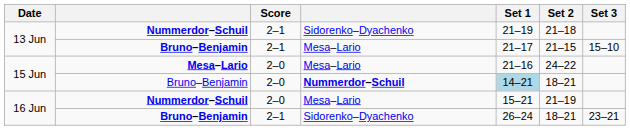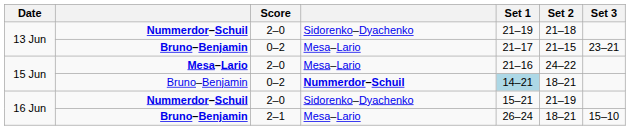 <table class="wikitable" style="text-align: center; font-size:90% ">
 <tr>
 <th width="60">Date</th>
 <th align="right" width="250"></th>
 <th width="60">Score</th>
 <th align="left" width="250"></th>
 <th width="50">Set 1</th>
 <th width="50">Set 2</th>
 <th width="50">Set 3</th>
 </tr>
 <tr>
 <td rowspan=2>13 Jun</td>
 <td align=right><strong><a href='#'>Nummerdor</a>–<a href='#'>Schuil</a> </strong></td>
-<td align=center>2–1</td>
+<td align=center>2–0</td>
 <td align=left> <a href='#'>Sidorenko</a>–<a href='#'>Dyachenko</a></td>
 <td>21–19</td>
 <td>21–18</td>
 <td></td>
 </tr>
 <tr>
 <td align=right><strong><a href='#'>Bruno</a>–<a href='#'>Benjamin</a> </strong></td>
-<td align=center>2–1</td>
+<td align=center>0–2</td>
 <td align=left> <a href='#'>Mesa</a>–<a href='#'>Lario</a></td>
 <td>21–17</td>
 <td>21–15</td>
-<td>15–10</td>
+<td>23–21</td>
 </tr>
 <tr>
 <td rowspan=2>15 Jun</td>
 <td align=right><strong><a href='#'>Mesa</a>–<a href='#'>Lario</a> </strong></td>
 <td align=center>2–0</td>
 <td align=left> <a href='#'>Mesa</a>–<a href='#'>Lario</a></td>
 <td>21–16</td>
 <td>24–22</td>
 <td></td>
 </tr>
 <tr>
 <td align=right><a href='#'>Bruno</a>–<a href='#'>Benjamin</a> </td>
-<td align=center>2–0</td>
+<td align=center>0–2</td>
 <td align=left> <strong><a href='#'>Nummerdor</a>–<a href='#'>Schuil</a></strong></td>
 <td style="background: lightblue;">14–21</td>
 <td>18–21</td>
 <td></td>
 </tr>
 <tr>
 <td rowspan=2>16 Jun</td>
 <td align=right><strong><a href='#'>Nummerdor</a>–<a href='#'>Schuil</a> </strong></td>
 <td align=center>2–0</td>
-<td align=left> <a href='#'>Mesa</a>–<a href='#'>Lario</a></td>
+<td align=left> <a href='#'>Sidorenko</a>–<a href='#'>Dyachenko</a></td>
 <td>15–21</td>
 <td>21–19</td>
 <td></td>
 </tr>
 <tr>
 <td align=right><strong><a href='#'>Bruno</a>–<a href='#'>Benjamin</a> </strong></td>
 <td align=center>2–1</td>
-<td align=left> <a href='#'>Sidorenko</a>–<a href='#'>Dyachenko</a></td>
+<td align=left> <a href='#'>Mesa</a>–<a href='#'>Lario</a></td>
 <td>26–24</td>
 <td>18–21</td>
-<td>23–21</td>
+<td>15–10</td>
 </tr>
 </table>
